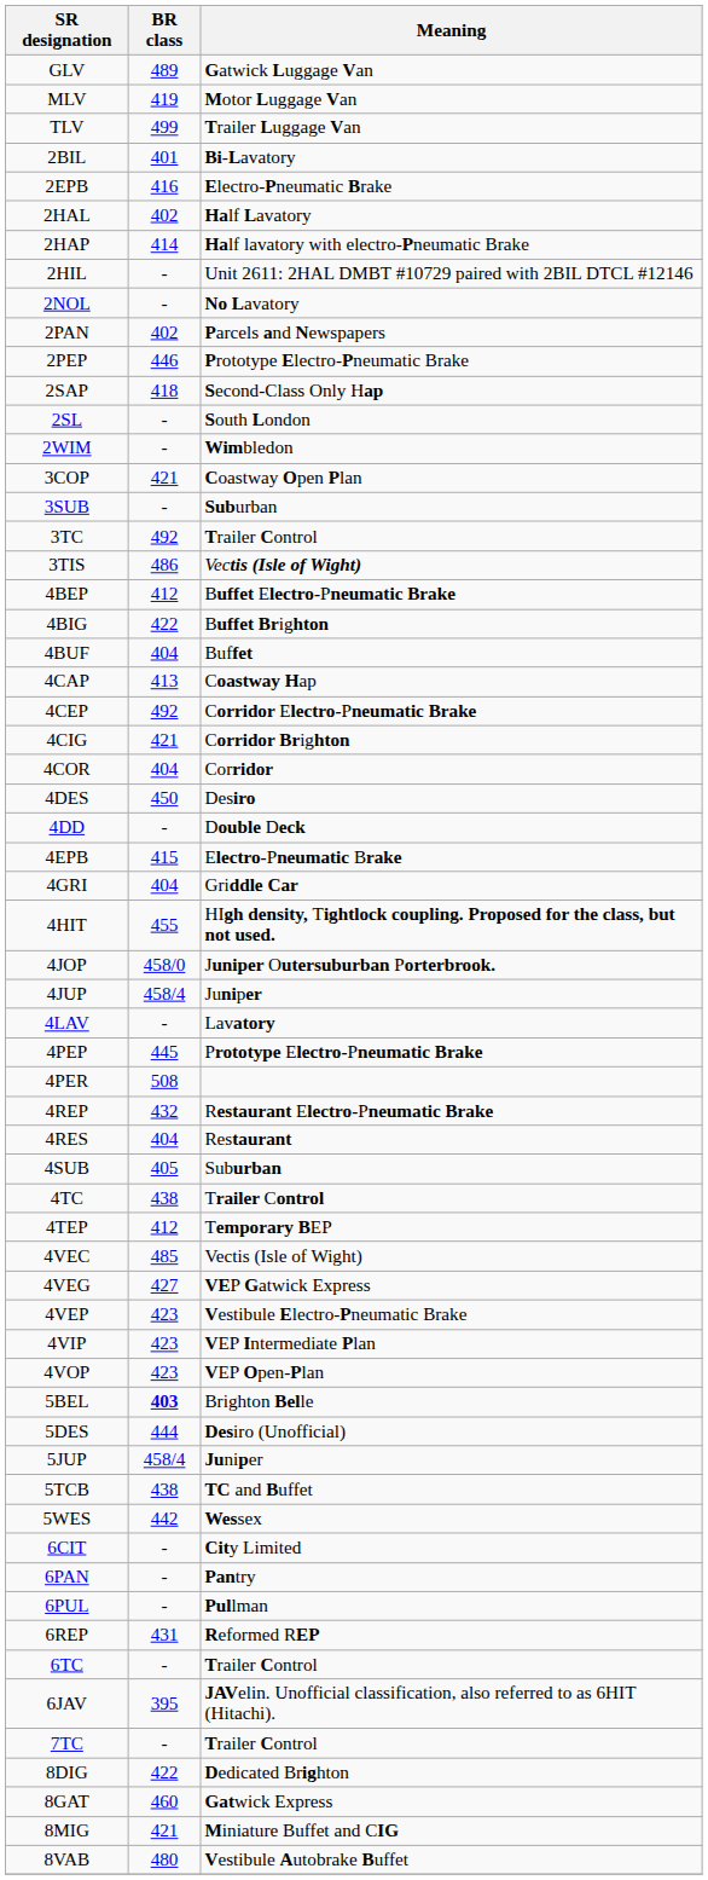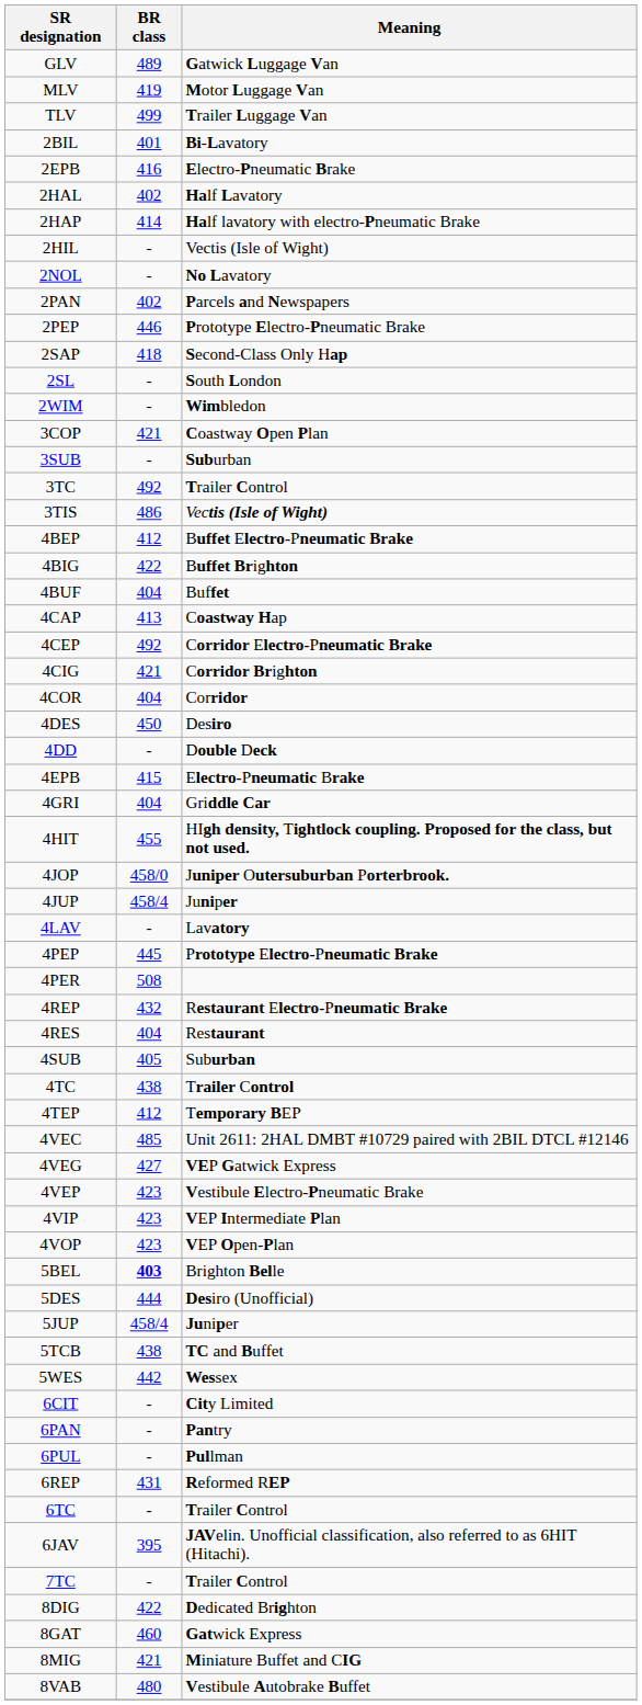 <table class="wikitable sortable">
 <tr>
 <th>SR designation</th>
 <th>BR class</th>
 <th>Meaning</th>
 </tr>
 <tr>
 <td align=center>GLV</td>
 <td align=center><a href='#'>489</a></td>
 <td><strong>G</strong>atwick <strong>L</strong>uggage <strong>V</strong>an</td>
 </tr>
 <tr>
 <td align=center>MLV</td>
 <td align=center><a href='#'>419</a></td>
 <td><strong>M</strong>otor <strong>L</strong>uggage <strong>V</strong>an</td>
 </tr>
 <tr>
 <td align=center>TLV</td>
 <td align=center><a href='#'>499</a></td>
 <td><strong>T</strong>railer <strong>L</strong>uggage <strong>V</strong>an</td>
 </tr>
 <tr>
 <td align=center>2BIL</td>
 <td align=center><a href='#'>401</a></td>
 <td><strong>Bi</strong>-<strong>L</strong>avatory</td>
 </tr>
 <tr>
 <td align=center>2EPB</td>
 <td align=center><a href='#'>416</a></td>
 <td><strong>E</strong>lectro-<strong>P</strong>neumatic <strong>B</strong>rake</td>
 </tr>
 <tr>
 <td align=center>2HAL</td>
 <td align=center><a href='#'>402</a></td>
 <td><strong>Ha</strong>lf <strong>L</strong>avatory</td>
 </tr>
 <tr>
 <td align=center>2HAP</td>
 <td align=center><a href='#'>414</a></td>
 <td><strong>Ha</strong>lf lavatory with electro-<strong>P</strong>neumatic Brake</td>
 </tr>
 <tr>
 <td align=center>2HIL</td>
 <td align=center>-</td>
-<td>Unit 2611: 2HAL DMBT #10729 paired with 2BIL DTCL #12146</td>
+<td></em></strong>Vec</strong>tis</em> (Isle of Wight)</td>
 </tr>
 <tr>
 <td align=center><a href='#'>2NOL</a></td>
 <td align=center>-</td>
 <td><strong>No</strong> <strong>L</strong>avatory</td>
 </tr>
 <tr>
 <td align=center>2PAN</td>
 <td align=center><a href='#'>402</a></td>
 <td><strong>P</strong>arcels <strong>a</strong>nd <strong>N</strong>ewspapers</td>
 </tr>
 <tr>
 <td align=center>2PEP</td>
 <td align=center><a href='#'>446</a></td>
 <td><strong>P</strong>rototype <strong>E</strong>lectro-<strong>P</strong>neumatic Brake</td>
 </tr>
 <tr>
 <td align=center>2SAP</td>
 <td align=center><a href='#'>418</a></td>
 <td><strong>S</strong>econd-Class Only H<strong>ap</strong></td>
 </tr>
 <tr>
 <td align=center><a href='#'>2SL</a></td>
 <td align=center>-</td>
 <td><strong>S</strong>outh <strong>L</strong>ondon</td>
 </tr>
 <tr>
 <td align=center><a href='#'>2WIM</a></td>
 <td align=center>-</td>
 <td><strong>Wim</strong>bledon</td>
 </tr>
 <tr>
 <td align=center>3COP</td>
 <td align=center><a href='#'>421</a></td>
 <td><strong>C</strong>oastway <strong>O</strong>pen <strong>P</strong>lan</td>
 </tr>
 <tr>
 <td align=center><a href='#'>3SUB</a></td>
 <td align=center>-</td>
 <td><strong>Sub</strong>urban</td>
 </tr>
 <tr>
 <td align=center>3TC</td>
 <td align=center><a href='#'>492</a></td>
 <td><strong>T</strong>railer <strong>C</strong>ontrol</td>
 </tr>
 <tr>
 <td align=center>3TIS</td>
 <td align=center><a href='#'>486</a></td>
 <td><em>Vec<strong>tis<strong><em> (Isle of Wight)</td>
 </tr>
 <tr>
 <td align=center>4BEP</td>
 <td align=center><a href='#'>412</a></td>
 <td></strong>B<strong>uffet </strong>E<strong>lectro-</strong>P<strong>neumatic Brake</td>
 </tr>
 <tr>
 <td align=center>4BIG</td>
 <td align=center><a href='#'>422</a></td>
 <td></strong>B<strong>uffet Br</strong>ig<strong>hton</td>
 </tr>
 <tr>
 <td align=center>4BUF</td>
 <td align=center><a href='#'>404</a></td>
 <td></strong>Buf<strong>fet</td>
 </tr>
 <tr>
 <td align=center>4CAP</td>
 <td align=center><a href='#'>413</a></td>
 <td></strong>C<strong>oastway H</strong>ap<strong></td>
 </tr>
 <tr>
 <td align=center>4CEP</td>
 <td align=center><a href='#'>492</a></td>
 <td></strong>C<strong>orridor </strong>E<strong>lectro-</strong>P<strong>neumatic Brake</td>
 </tr>
 <tr>
 <td align=center>4CIG</td>
 <td align=center><a href='#'>421</a></td>
 <td></strong>C<strong>orridor Br</strong>ig<strong>hton</td>
 </tr>
 <tr>
 <td align=center>4COR</td>
 <td align=center><a href='#'>404</a></td>
 <td></strong>Cor<strong>ridor</td>
 </tr>
 <tr>
 <td align=center>4DES</td>
 <td align=center><a href='#'>450</a></td>
 <td></strong>Des<strong>iro</td>
 </tr>
 <tr>
 <td align=center><a href='#'>4DD</a></td>
 <td align=center>-</td>
 <td></strong>D<strong>ouble </strong>D<strong>eck</td>
 </tr>
 <tr>
 <td align=center>4EPB</td>
 <td align=center><a href='#'>415</a></td>
 <td></strong>E<strong>lectro-</strong>P<strong>neumatic </strong>B<strong>rake</td>
 </tr>
 <tr>
 <td align=center>4GRI</td>
 <td align=center><a href='#'>404</a></td>
 <td></strong>Gri<strong>ddle Car</td>
 </tr>
 <tr>
 <td align=center>4HIT</td>
 <td align=center><a href='#'>455</a></td>
 <td></strong>HI<strong>gh density, </strong>T<strong>ightlock coupling. Proposed for the class, but not used.</td>
 </tr>
 <tr>
 <td align=center>4JOP</td>
 <td align=center><a href='#'>458/0</a></td>
 <td></strong>J<strong>uniper </strong>O<strong>utersuburban </strong>P<strong>orterbrook.</td>
 </tr>
 <tr>
 <td align=center>4JUP</td>
 <td align=center><a href='#'>458/4</a></td>
 <td></strong>Ju<strong>ni</strong>p<strong>er</td>
 </tr>
 <tr>
 <td align=center><a href='#'>4LAV</a></td>
 <td align=center>-</td>
 <td></strong>Lav<strong>atory</td>
 </tr>
 <tr>
 <td align=center>4PEP</td>
 <td align=center><a href='#'>445</a></td>
 <td></strong>P<strong>rototype </strong>E<strong>lectro-</strong>P<strong>neumatic Brake</td>
 </tr>
 <tr>
 <td align=center>4PER</td>
 <td align=center><a href='#'>508</a></td>
 <td></td>
 </tr>
 <tr>
 <td align=center>4REP</td>
 <td align=center><a href='#'>432</a></td>
 <td></strong>R<strong>estaurant </strong>E<strong>lectro-</strong>P<strong>neumatic Brake</td>
 </tr>
 <tr>
 <td align=center>4RES</td>
 <td align=center><a href='#'>404</a></td>
 <td></strong>Res<strong>taurant</td>
 </tr>
 <tr>
 <td align=center>4SUB</td>
 <td align=center><a href='#'>405</a></td>
 <td></strong>Sub<strong>urban</td>
 </tr>
 <tr>
 <td align=center>4TC</td>
 <td align=center><a href='#'>438</a></td>
 <td></strong>T<strong>railer </strong>C<strong>ontrol</td>
 </tr>
 <tr>
 <td align=center>4TEP</td>
 <td align=center><a href='#'>412</a></td>
 <td></strong>T<strong>emporary B</strong>EP<strong></td>
 </tr>
 <tr>
 <td align=center>4VEC</td>
 <td align=center><a href='#'>485</a></td>
-<td></em></strong>Vec</strong>tis</em> (Isle of Wight)</td>
+<td>Unit 2611: 2HAL DMBT #10729 paired with 2BIL DTCL #12146</td>
 </tr>
 <tr>
 <td align=center>4VEG</td>
 <td align=center><a href='#'>427</a></td>
 <td><strong>VE</strong>P <strong>G</strong>atwick Express</td>
 </tr>
 <tr>
 <td align=center>4VEP</td>
 <td align=center><a href='#'>423</a></td>
 <td><strong>V</strong>estibule <strong>E</strong>lectro-<strong>P</strong>neumatic Brake</td>
 </tr>
 <tr>
 <td align=center>4VIP</td>
 <td align=center><a href='#'>423</a></td>
 <td><strong>V</strong>EP <strong>I</strong>ntermediate <strong>P</strong>lan</td>
 </tr>
 <tr>
 <td align=center>4VOP</td>
 <td align=center><a href='#'>423</a></td>
 <td><strong>V</strong>EP <strong>O</strong>pen-<strong>P</strong>lan</td>
 </tr>
 <tr>
 <td align=center>5BEL</td>
 <td align=center><strong><a href='#'>403</a></strong></td>
 <td>Brighton <strong>Bel</strong>le</td>
 </tr>
 <tr>
 <td align=center>5DES</td>
 <td align=center><a href='#'>444</a></td>
 <td><strong>Des</strong>iro (Unofficial)</td>
 </tr>
 <tr>
 <td align=center>5JUP</td>
 <td align=center><a href='#'>458/4</a></td>
 <td><strong>Ju</strong>ni<strong>p</strong>er</td>
 </tr>
 <tr>
 <td align=center>5TCB</td>
 <td align=center><a href='#'>438</a></td>
 <td><strong>TC</strong> and <strong>B</strong>uffet</td>
 </tr>
 <tr>
 <td align=center>5WES</td>
 <td align=center><a href='#'>442</a></td>
 <td><strong>Wes</strong>sex</td>
 </tr>
 <tr>
 <td align=center><a href='#'>6CIT</a></td>
 <td align=center>-</td>
 <td><strong>Cit</strong>y Limited</td>
 </tr>
 <tr>
 <td align=center><a href='#'>6PAN</a></td>
 <td align=center>-</td>
 <td><strong>Pan</strong>try</td>
 </tr>
 <tr>
 <td align=center><a href='#'>6PUL</a></td>
 <td align=center>-</td>
 <td><strong>Pul</strong>lman</td>
 </tr>
 <tr>
 <td align=center>6REP</td>
 <td align=center><a href='#'>431</a></td>
 <td><strong>R</strong>eformed R<strong>EP</strong></td>
 </tr>
 <tr>
 <td align=center><a href='#'>6TC</a></td>
 <td align=center>-</td>
 <td><strong>T</strong>railer <strong>C</strong>ontrol</td>
 </tr>
 <tr>
 <td align=center>6JAV</td>
 <td align=center><a href='#'>395</a></td>
 <td><strong>JAV</strong>elin. Unofficial classification, also referred to as 6HIT (Hitachi).</td>
 </tr>
 <tr>
 <td align=center><a href='#'>7TC</a></td>
 <td align=center>-</td>
 <td><strong>T</strong>railer <strong>C</strong>ontrol</td>
 </tr>
 <tr>
 <td align=center>8DIG</td>
 <td align=center><a href='#'>422</a></td>
 <td><strong>D</strong>edicated Br<strong>ig</strong>hton</td>
 </tr>
 <tr>
 <td align=center>8GAT</td>
 <td align=center><a href='#'>460</a></td>
 <td><strong>Gat</strong>wick Express</td>
 </tr>
 <tr>
 <td align=center>8MIG</td>
 <td align=center><a href='#'>421</a></td>
 <td><strong>M</strong>iniature Buffet and C<strong>IG</strong></td>
 </tr>
 <tr>
 <td align=center>8VAB</td>
 <td align=center><a href='#'>480</a></td>
 <td><strong>V</strong>estibule <strong>A</strong>utobrake <strong>B</strong>uffet</td>
 </tr>
 <tr>
 </tr>
 </table>
